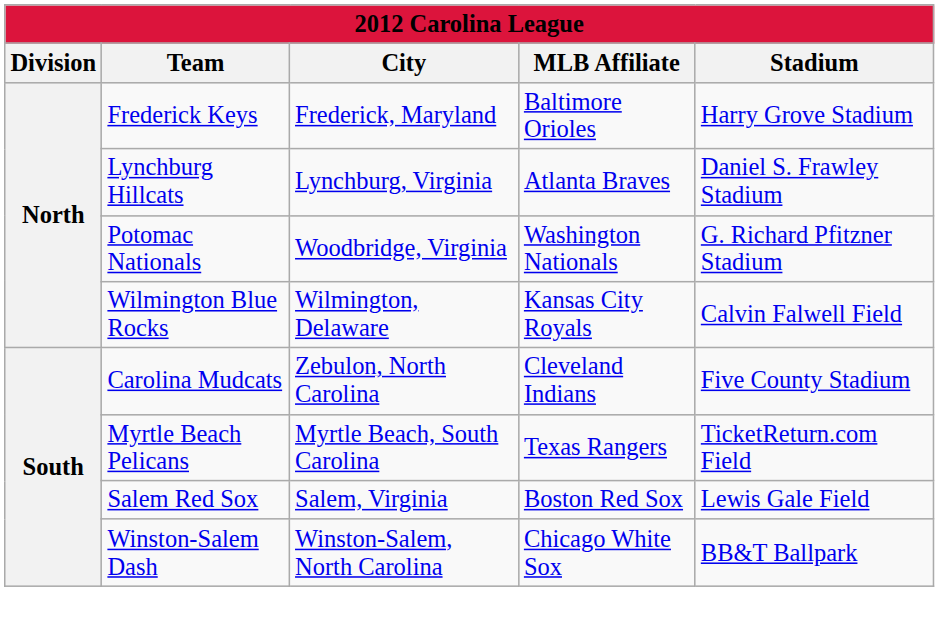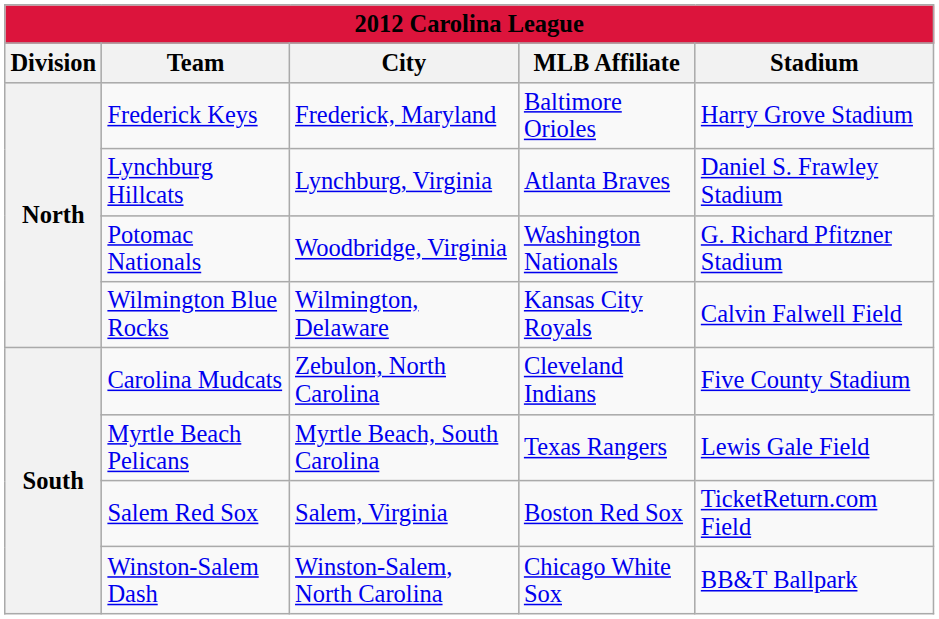 <table class="wikitable" style="width:auto">
 <tr>
 <td bgcolor="#DC143C" align="center" colspan="7"><strong><span>2012 Carolina League</span></strong></td>
 </tr>
 <tr>
 <th>Division</th>
 <th>Team</th>
 <th>City</th>
 <th>MLB Affiliate</th>
 <th>Stadium</th>
 </tr>
 <tr>
 <th rowspan="4">North</th>
 <td><a href='#'>Frederick Keys</a></td>
 <td><a href='#'>Frederick, Maryland</a></td>
 <td><a href='#'>Baltimore Orioles</a></td>
 <td><a href='#'>Harry Grove Stadium</a></td>
 </tr>
 <tr>
 <td><a href='#'>Lynchburg Hillcats</a></td>
 <td><a href='#'>Lynchburg, Virginia</a></td>
 <td><a href='#'>Atlanta Braves</a></td>
 <td><a href='#'>Daniel S. Frawley Stadium</a></td>
 </tr>
 <tr>
 <td><a href='#'>Potomac Nationals</a></td>
 <td><a href='#'>Woodbridge, Virginia</a></td>
 <td><a href='#'>Washington Nationals</a></td>
 <td><a href='#'>G. Richard Pfitzner Stadium</a></td>
 </tr>
 <tr>
 <td><a href='#'>Wilmington Blue Rocks</a></td>
 <td><a href='#'>Wilmington, Delaware</a></td>
 <td><a href='#'>Kansas City Royals</a></td>
 <td><a href='#'>Calvin Falwell Field</a></td>
 </tr>
 <tr>
 <th rowspan="4">South</th>
 <td><a href='#'>Carolina Mudcats</a></td>
 <td><a href='#'>Zebulon, North Carolina</a></td>
 <td><a href='#'>Cleveland Indians</a></td>
 <td><a href='#'>Five County Stadium</a></td>
 </tr>
 <tr>
 <td><a href='#'>Myrtle Beach Pelicans</a></td>
 <td><a href='#'>Myrtle Beach, South Carolina</a></td>
 <td><a href='#'>Texas Rangers</a></td>
-<td><a href='#'>TicketReturn.com Field</a></td>
+<td><a href='#'>Lewis Gale Field</a></td>
 </tr>
 <tr>
 <td><a href='#'>Salem Red Sox</a></td>
 <td><a href='#'>Salem, Virginia</a></td>
 <td><a href='#'>Boston Red Sox</a></td>
-<td><a href='#'>Lewis Gale Field</a></td>
+<td><a href='#'>TicketReturn.com Field</a></td>
 </tr>
 <tr>
 <td><a href='#'>Winston-Salem Dash</a></td>
 <td><a href='#'>Winston-Salem, North Carolina</a></td>
 <td><a href='#'>Chicago White Sox</a></td>
 <td><a href='#'>BB&T Ballpark</a></td>
 </tr>
 </table>
